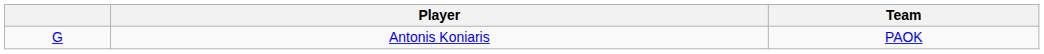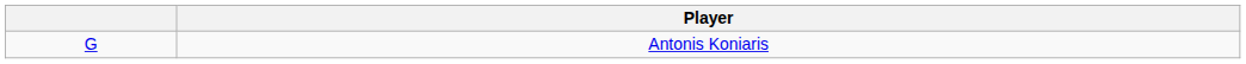 <table class="wikitable" style="text-align: center;" width="60%">
 <tr>
 <th style="text-align:center;"></th>
 <th style="text-align:center;">Player</th>
-<th style="text-align:center;">Team</th>
 </tr>
 <tr>
 <td style="text-align:center;"><a href='#'>G</a></td>
 <td> <a href='#'>Antonis Koniaris</a></td>
-<td><a href='#'>PAOK</a></td>
 </tr>
 </table>
